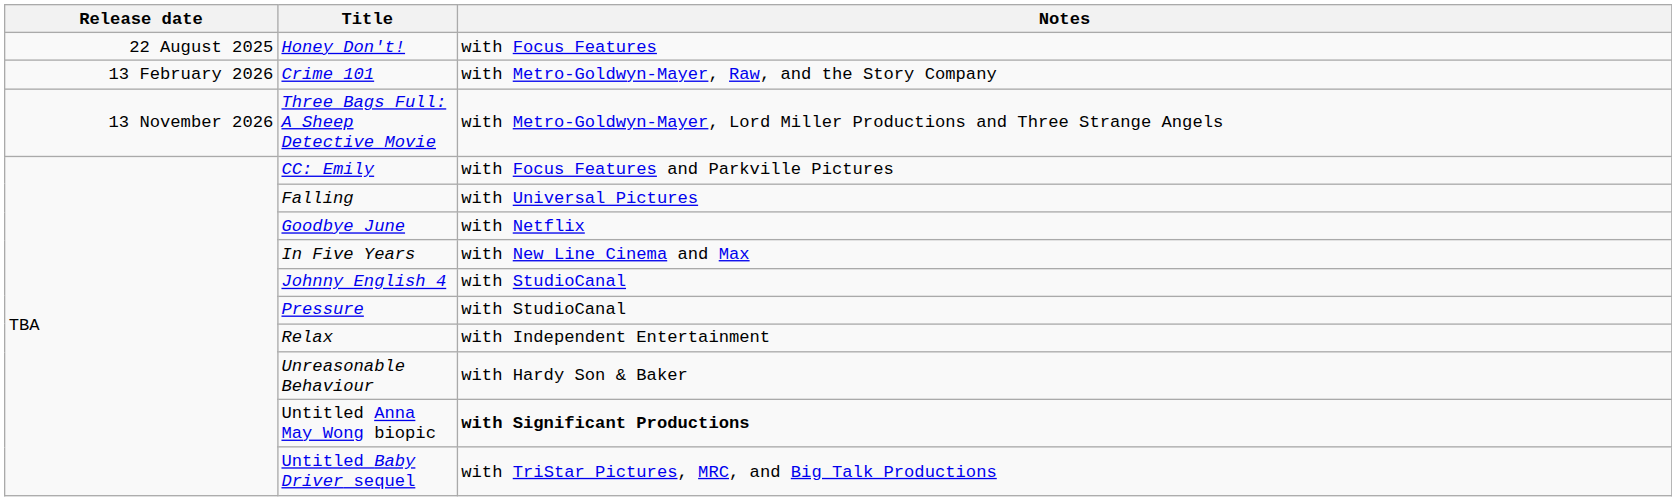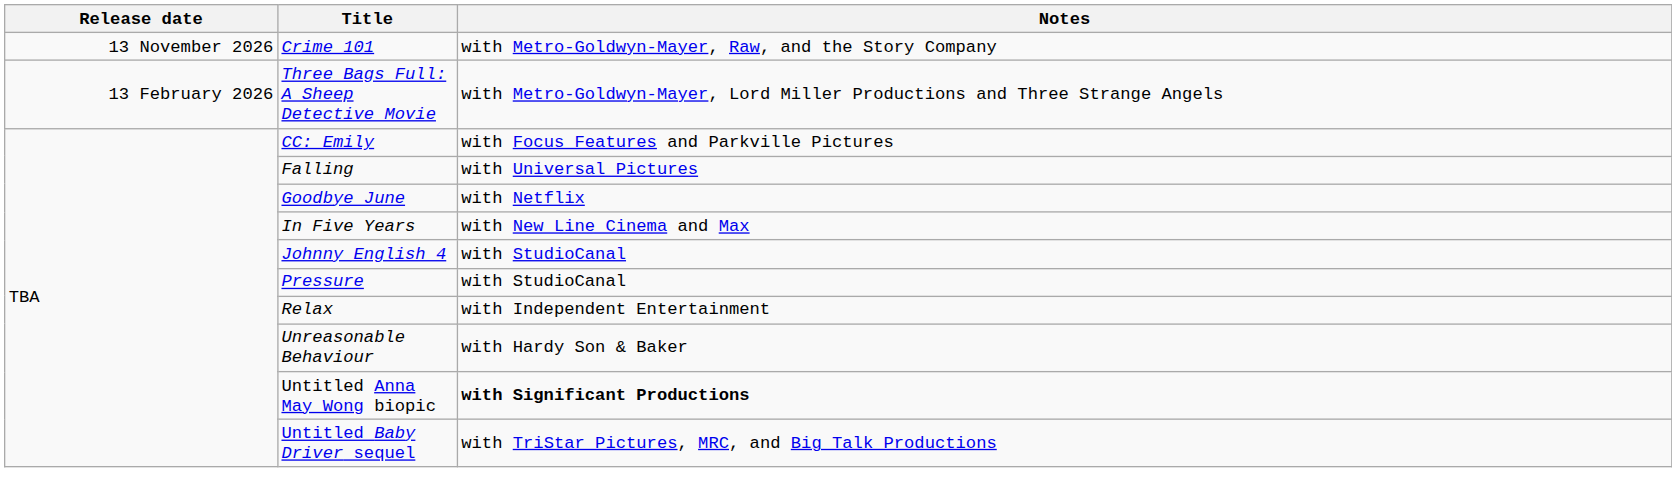 <table class="wikitable sortable" style="width:100%;">
 <tr>
 <th>Release date</th>
 <th style="width:130px">Title</th>
 <th>Notes</th>
 </tr>
 <tr>
-<td align=right>22 August 2025</td>
-<td><em><a href='#'>Honey Don't!</a></em></td>
-<td>with <a href='#'>Focus Features</a></td>
-</tr>
-<tr>
-<td align=right>13 February 2026</td>
+<td align=right>13 November 2026</td>
 <td><em><a href='#'>Crime 101</a></em></td>
 <td>with <a href='#'>Metro-Goldwyn-Mayer</a>, <a href='#'>Raw</a>, and the Story Company</td>
 </tr>
 <tr>
-<td align=right>13 November 2026</td>
+<td align=right>13 February 2026</td>
 <td><em><a href='#'>Three Bags Full: A Sheep Detective Movie</a></em></td>
 <td>with <a href='#'>Metro-Goldwyn-Mayer</a>, Lord Miller Productions and Three Strange Angels</td>
 </tr>
 <tr>
 <td rowspan="10">TBA</td>
 <td><em><a href='#'>CC: Emily</a></em></td>
 <td>with <a href='#'>Focus Features</a> and Parkville Pictures</td>
 </tr>
 <tr>
 <td><em>Falling</em></td>
 <td>with <a href='#'>Universal Pictures</a></td>
 </tr>
 <tr>
 <td><em><a href='#'>Goodbye June</a></em></td>
 <td>with <a href='#'>Netflix</a></td>
 </tr>
 <tr>
 <td><em>In Five Years</em></td>
 <td>with <a href='#'>New Line Cinema</a> and <a href='#'>Max</a></td>
 </tr>
 <tr>
 <td><a href='#'><em>Johnny English 4</em></a></td>
 <td>with <a href='#'>StudioCanal</a></td>
 </tr>
 <tr>
 <td><em><a href='#'>Pressure</a></em></td>
 <td>with StudioCanal</td>
 </tr>
 <tr>
 <td><em>Relax</em></td>
 <td>with Independent Entertainment</td>
 </tr>
 <tr>
 <td><em>Unreasonable Behaviour</em></td>
 <td>with Hardy Son & Baker</td>
 </tr>
 <tr>
 <td>Untitled <a href='#'>Anna May Wong</a> biopic</td>
 <td><strong>with Significant Productions</strong></td>
 </tr>
 <tr>
 <td><a href='#'>Untitled <em>Baby Driver</em> sequel</a></td>
 <td>with <a href='#'>TriStar Pictures</a>, <a href='#'>MRC</a>, and <a href='#'>Big Talk Productions</a></td>
 </tr>
 </table>
